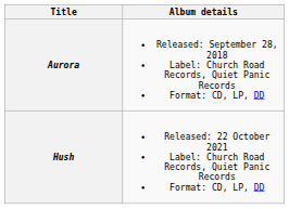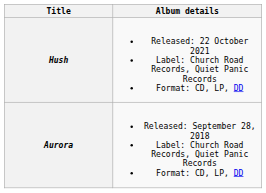 <table class="wikitable plainrowheaders" style="text-align:center;" border="1">
 <tr>
 <th scope="col" style="width:13em;">Title</th>
 <th scope="col" style="width:18em;">Album details</th>
 </tr>
 <tr>
+<th scope="row"><em>Hush</em></th>
+<td><br><ul><li>Released: 22 October 2021</li><li>Label: Church Road Records, Quiet Panic Records</li><li>Format: CD, LP, <a href='#'>DD</a></li></ul></td>
+</tr>
+<tr>
 <th scope="row"><em>Aurora</em></th>
 <td><br><ul><li>Released: September 28, 2018</li><li>Label: Church Road Records, Quiet Panic Records</li><li>Format: CD, LP, <a href='#'>DD</a></li></ul></td>
 </tr>
-<tr>
-<th scope="row"><em>Hush</em></th>
-<td><br><ul><li>Released: 22 October 2021</li><li>Label: Church Road Records, Quiet Panic Records</li><li>Format: CD, LP, <a href='#'>DD</a></li></ul></td>
-</tr>
 </table>
